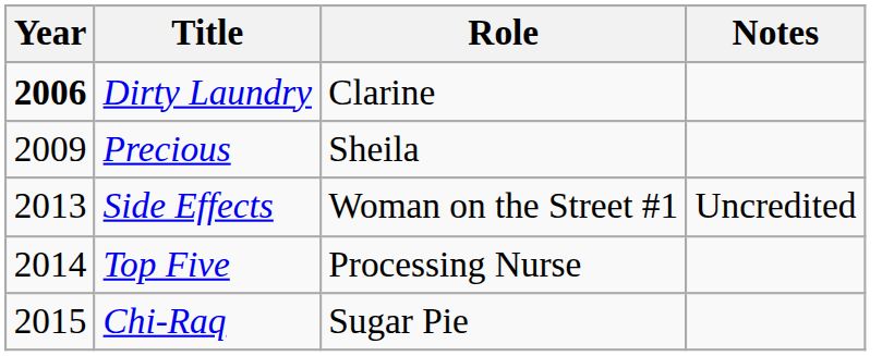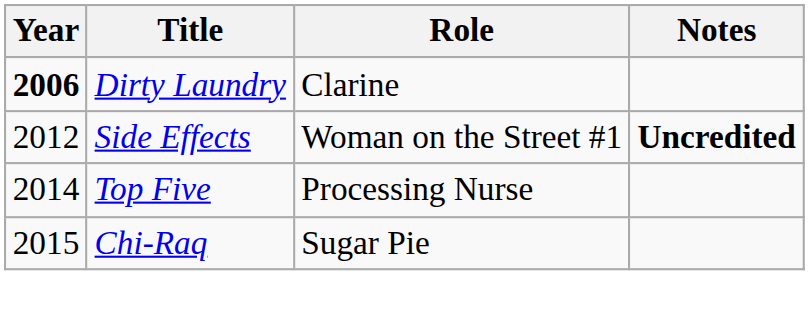 <table class="wikitable sortable">
 <tr>
 <th>Year</th>
 <th>Title</th>
 <th>Role</th>
 <th>Notes</th>
 </tr>
 <tr>
 <td><strong>2006</strong></td>
 <td><a href='#'><em>Dirty Laundry</em></a></td>
 <td>Clarine</td>
 <td></td>
 </tr>
 <tr>
-<td>2009</td>
-<td><a href='#'><em>Precious</em></a></td>
-<td>Sheila</td>
-<td></td>
-</tr>
-<tr>
-<td>2013</td>
+<td>2012</td>
 <td><a href='#'><em>Side Effects</em></a></td>
 <td>Woman on the Street #1</td>
-<td>Uncredited</td>
+<td><strong>Uncredited</strong></td>
 </tr>
 <tr>
 <td>2014</td>
 <td><em><a href='#'>Top Five</a></em></td>
 <td>Processing Nurse</td>
 <td></td>
 </tr>
 <tr>
 <td>2015</td>
 <td><em><a href='#'>Chi-Raq</a></em></td>
 <td>Sugar Pie</td>
 <td></td>
 </tr>
 </table>
